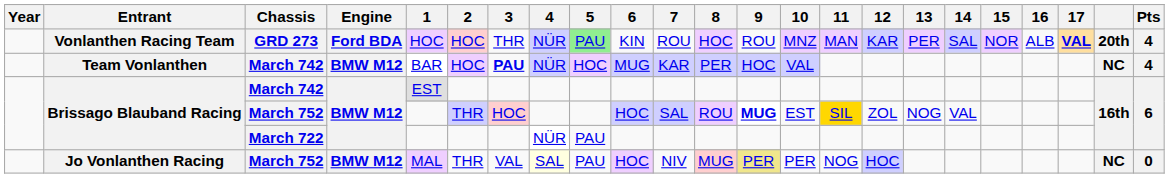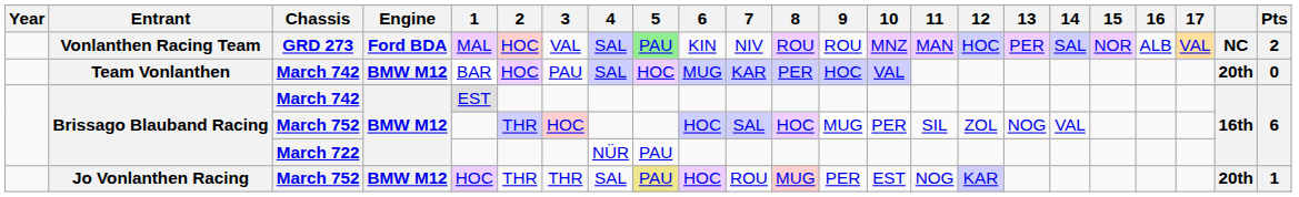 <table class="wikitable" style="text-align:center; font-size:90%">
 <tr>
 <th>Year</th>
 <th>Entrant</th>
 <th>Chassis</th>
 <th>Engine</th>
 <th>1</th>
 <th>2</th>
 <th>3</th>
 <th>4</th>
 <th>5</th>
 <th>6</th>
 <th>7</th>
 <th>8</th>
 <th>9</th>
 <th>10</th>
 <th>11</th>
 <th>12</th>
 <th>13</th>
 <th>14</th>
 <th>15</th>
 <th>16</th>
 <th>17</th>
 <th></th>
 <th>Pts</th>
 </tr>
 <tr>
 <td></td>
 <th>Vonlanthen Racing Team</th>
 <th><a href='#'>GRD 273</a></th>
 <th><a href='#'>Ford BDA</a></th>
-<td style="background:#EFCFFF;"><a href='#'>HOC</a><br></td>
+<td style="background:#EFCFFF;"><a href='#'>MAL</a><br></td>
 <td style="background:#FFCFCF;"><a href='#'>HOC</a><br></td>
-<td><a href='#'>THR</a></td>
-<td style="background:#CFCFFF;"><a href='#'>NÜR</a><br></td>
+<td><a href='#'>VAL</a></td>
+<td style="background:#CFCFFF;"><a href='#'>SAL</a><br></td>
 <td style="background: lightgreen;"><a href='#'>PAU</a></td>
 <td><a href='#'>KIN</a></td>
-<td><a href='#'>ROU</a></td>
-<td style="background:#EFCFFF;"><a href='#'>HOC</a><br></td>
+<td><a href='#'>NIV</a></td>
+<td style="background:#EFCFFF;"><a href='#'>ROU</a><br></td>
 <td><a href='#'>ROU</a></td>
 <td style="background:#EFCFFF;"><a href='#'>MNZ</a><br></td>
 <td style="background:#EFCFFF;"><a href='#'>MAN</a><br></td>
-<td style="background:#CFCFFF;"><a href='#'>KAR</a><br></td>
+<td style="background:#CFCFFF;"><a href='#'>HOC</a><br></td>
 <td style="background:#EFCFFF;"><a href='#'>PER</a><br></td>
 <td style="background:#CFCFFF;"><a href='#'>SAL</a><br></td>
 <td style="background:#EFCFFF;"><a href='#'>NOR</a><br></td>
 <td><a href='#'>ALB</a></td>
-<td style="background:#FFDF9F;"><strong><a href='#'>VAL</a><br></strong></td>
-<th>20th</th>
-<th>4</th>
+<td style="background:#FFDF9F;"><a href='#'>VAL</a><br></td>
+<th>NC</th>
+<th>2</th>
 </tr>
 <tr>
 <td></td>
 <th>Team Vonlanthen</th>
 <th><a href='#'>March 742</a></th>
 <th><a href='#'>BMW M12</a></th>
 <td style="background:#FFFFFF;"><a href='#'>BAR</a><br></td>
 <td style="background:#EFCFFF;"><a href='#'>HOC</a><br></td>
-<td><strong><a href='#'>PAU</a></strong></td>
-<td style="background:#CFCFFF;"><a href='#'>NÜR</a><br></td>
+<td><a href='#'>PAU</a></td>
+<td style="background:#CFCFFF;"><a href='#'>SAL</a><br></td>
 <td style="background:#EFCFFF;"><a href='#'>HOC</a><br></td>
 <td style="background:#CFCFFF;"><a href='#'>MUG</a><br></td>
 <td style="background:#CFCFFF;"><a href='#'>KAR</a><br></td>
 <td style="background:#CFCFFF;"><a href='#'>PER</a><br></td>
 <td style="background:#CFCFFF;"><a href='#'>HOC</a><br></td>
 <td style="background:#CFCFFF;"><a href='#'>VAL</a><br></td>
 <td></td>
 <td></td>
 <td></td>
 <td></td>
 <td></td>
 <td></td>
 <td></td>
-<th>NC</th>
-<th>4</th>
+<th>20th</th>
+<th>0</th>
 </tr>
 <tr>
 <td rowspan=3></td>
 <th rowspan=3>Brissago Blauband Racing</th>
 <th><a href='#'>March 742</a></th>
 <th rowspan=3><a href='#'>BMW M12</a></th>
 <td style="background:#DFDFDF;"><a href='#'>EST</a><br></td>
 <td></td>
 <td></td>
 <td></td>
 <td></td>
 <td></td>
 <td></td>
 <td></td>
 <td></td>
 <td></td>
 <td></td>
 <td></td>
 <td></td>
 <td></td>
 <td></td>
 <td></td>
 <td></td>
 <th rowspan=3>16th</th>
 <th rowspan=3>6</th>
 </tr>
 <tr>
 <th><a href='#'>March 752</a></th>
 <td></td>
 <td style="background:#CFCFFF;"><a href='#'>THR</a><br></td>
 <td style="background:#FFCFCF;"><a href='#'>HOC</a><br></td>
 <td></td>
 <td></td>
 <td style="background:#CFCFFF;"><a href='#'>HOC</a><br></td>
 <td style="background:#CFCFFF;"><a href='#'>SAL</a><br></td>
-<td style="background:#EFCFFF;"><a href='#'>ROU</a><br></td>
-<td style="background:#FFFFFF;"><strong><a href='#'>MUG</a><br></strong></td>
-<td><a href='#'>EST</a></td>
-<td style="background: gold;"><a href='#'>SIL</a></td>
+<td style="background:#EFCFFF;"><a href='#'>HOC</a><br></td>
+<td style="background:#FFFFFF;"><a href='#'>MUG</a><br></td>
+<td><a href='#'>PER</a></td>
+<td><a href='#'>SIL</a></td>
 <td><a href='#'>ZOL</a></td>
 <td><a href='#'>NOG</a></td>
 <td><a href='#'>VAL</a></td>
 <td></td>
 <td></td>
 <td></td>
 </tr>
 <tr>
 <th><a href='#'>March 722</a></th>
 <td></td>
 <td></td>
 <td></td>
 <td style="background:#FFFFFF;"><a href='#'>NÜR</a><br></td>
 <td><a href='#'>PAU</a></td>
 <td></td>
 <td></td>
 <td></td>
 <td></td>
 <td></td>
 <td></td>
 <td></td>
 <td></td>
 <td></td>
 <td></td>
 <td></td>
 <td></td>
 </tr>
 <tr>
 <td></td>
 <th>Jo Vonlanthen Racing</th>
 <th><a href='#'>March 752</a></th>
 <th><a href='#'>BMW M12</a></th>
-<td style="background:#EFCFFF;"><a href='#'>MAL</a><br></td>
+<td style="background:#EFCFFF;"><a href='#'>HOC</a><br></td>
 <td><a href='#'>THR</a></td>
-<td><a href='#'>VAL</a></td>
-<td style="background: lightyellow;"><a href='#'>SAL</a></td>
-<td><a href='#'>PAU</a></td>
+<td><a href='#'>THR</a></td>
+<td><a href='#'>SAL</a></td>
+<td style="background: khaki;"><a href='#'>PAU</a></td>
 <td style="background:#EFCFFF;"><a href='#'>HOC</a><br></td>
-<td><a href='#'>NIV</a></td>
+<td><a href='#'>ROU</a></td>
 <td style="background:#FFCFCF;"><a href='#'>MUG</a><br></td>
-<td style="background: khaki;"><a href='#'>PER</a></td>
 <td><a href='#'>PER</a></td>
+<td><a href='#'>EST</a></td>
 <td><a href='#'>NOG</a></td>
-<td style="background:#CFCFFF;"><a href='#'>HOC</a><br></td>
+<td style="background:#CFCFFF;"><a href='#'>KAR</a><br></td>
 <td></td>
 <td></td>
 <td></td>
 <td></td>
 <td></td>
-<th>NC</th>
-<th>0</th>
+<th>20th</th>
+<th>1</th>
 </tr>
 </table>
